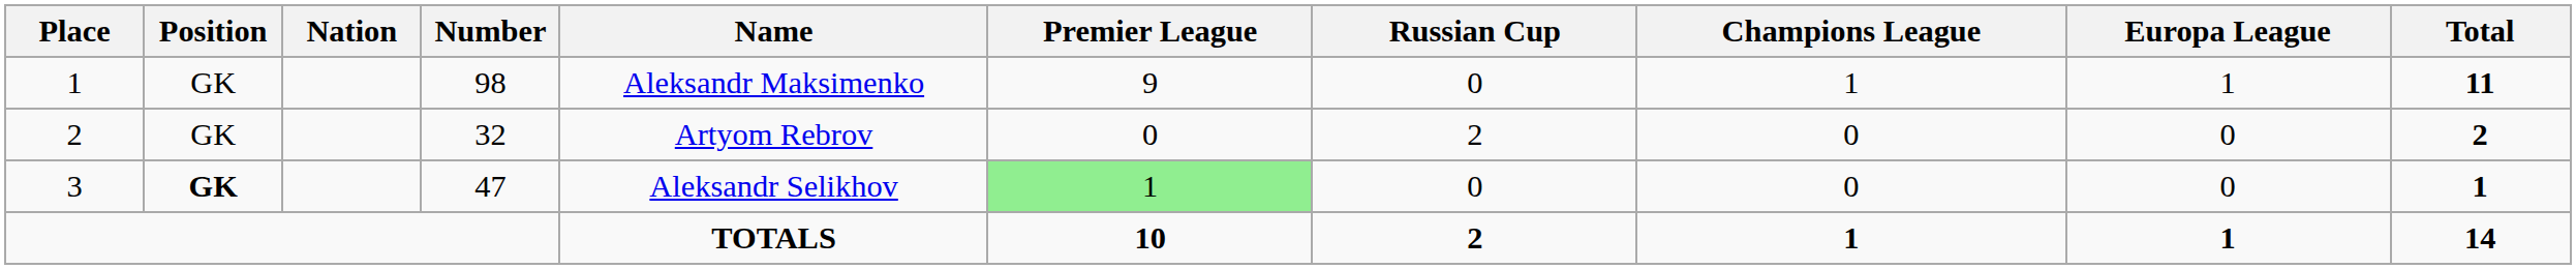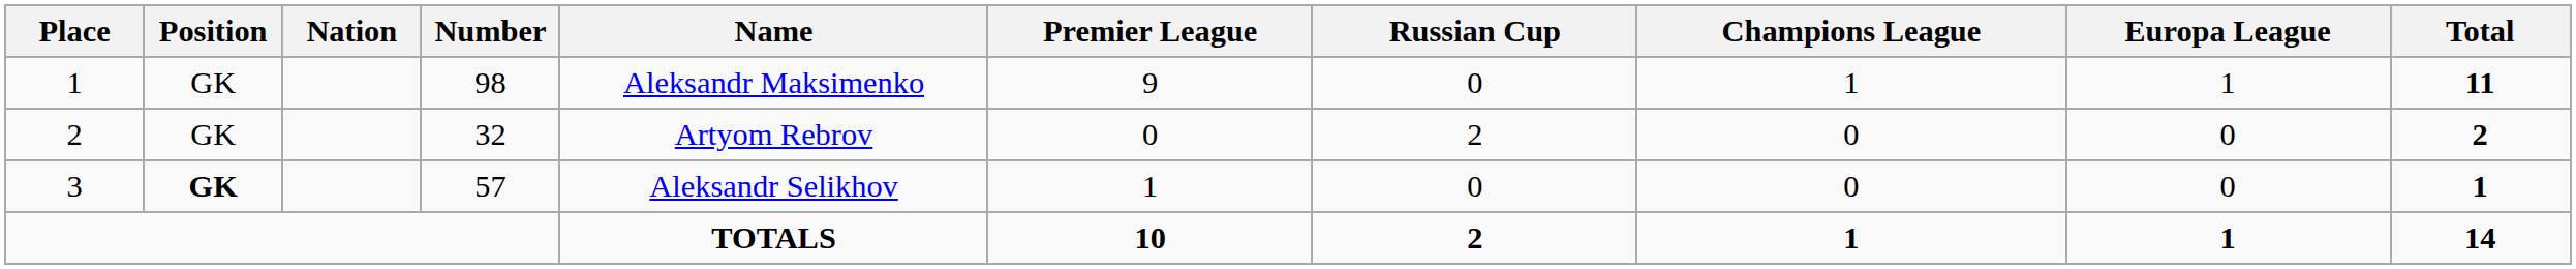 <table class="wikitable" style="font-size: 95%; text-align: center;">
 <tr>
 <th width=60>Place</th>
 <th width=60>Position</th>
 <th width=60>Nation</th>
 <th width=60>Number</th>
 <th width=200>Name</th>
 <th width=150>Premier League</th>
 <th width=150>Russian Cup</th>
 <th width=200>Champions League</th>
 <th width=150>Europa League</th>
 <th width=80>Total</th>
 </tr>
 <tr>
 <td>1</td>
 <td>GK</td>
 <td></td>
 <td>98</td>
 <td><a href='#'>Aleksandr Maksimenko</a></td>
 <td>9</td>
 <td>0</td>
 <td>1</td>
 <td>1</td>
 <td><strong>11</strong></td>
 </tr>
 <tr>
 <td>2</td>
 <td>GK</td>
 <td></td>
 <td>32</td>
 <td><a href='#'>Artyom Rebrov</a></td>
 <td>0</td>
 <td>2</td>
 <td>0</td>
 <td>0</td>
 <td><strong>2</strong></td>
 </tr>
 <tr>
 <td>3</td>
 <td><strong>GK</strong></td>
 <td></td>
-<td>47</td>
+<td>57</td>
 <td><a href='#'>Aleksandr Selikhov</a></td>
-<td style="background: lightgreen;">1</td>
+<td>1</td>
 <td>0</td>
 <td>0</td>
 <td>0</td>
 <td><strong>1</strong></td>
 </tr>
 <tr>
 <td colspan="4"></td>
 <td><strong>TOTALS</strong></td>
 <td><strong>10</strong></td>
 <td><strong>2</strong></td>
 <td><strong>1</strong></td>
 <td><strong>1</strong></td>
 <td><strong>14</strong></td>
 </tr>
 </table>
